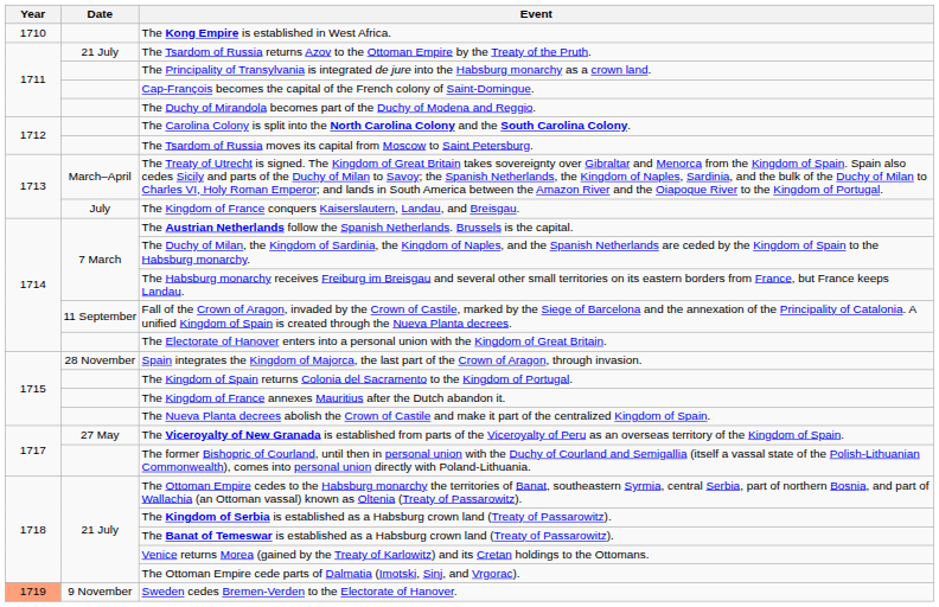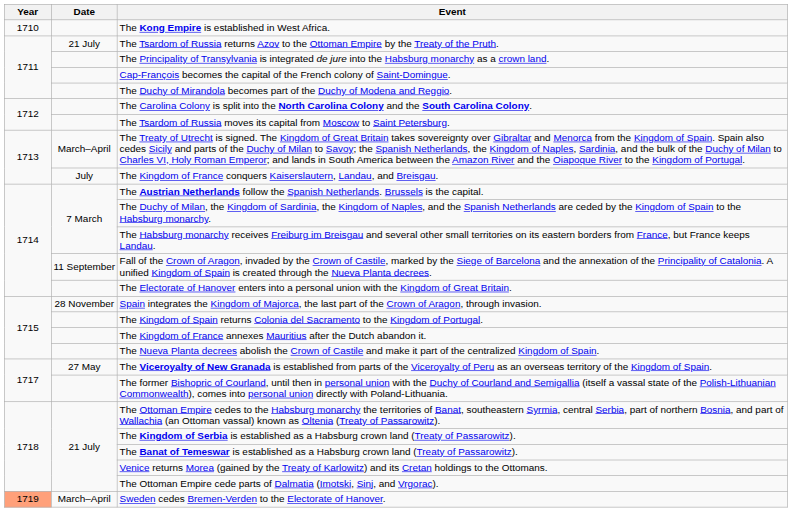 <table class=wikitable style="width:100%;">
 <tr>
 <th style="width:6%">Year</th>
 <th style="width:8%">Date</th>
 <th style="width:86%">Event</th>
 </tr>
 <tr>
 <td align=center>1710</td>
 <td></td>
 <td>The <strong><a href='#'>Kong Empire</a></strong> is established in West Africa.</td>
 </tr>
 <tr>
 <td rowspan=4 align=center>1711</td>
 <td align=center>21 July</td>
 <td>The <a href='#'>Tsardom of Russia</a> returns <a href='#'>Azov</a> to the <a href='#'>Ottoman Empire</a> by the <a href='#'>Treaty of the Pruth</a>.</td>
 </tr>
 <tr>
 <td></td>
 <td>The <a href='#'>Principality of Transylvania</a> is integrated <em>de jure</em> into the <a href='#'>Habsburg monarchy</a> as a <a href='#'>crown land</a>.</td>
 </tr>
 <tr>
 <td></td>
 <td><a href='#'>Cap-François</a> becomes the capital of the French colony of <a href='#'>Saint-Domingue</a>.</td>
 </tr>
 <tr>
 <td></td>
 <td>The <a href='#'>Duchy of Mirandola</a> becomes part of the <a href='#'>Duchy of Modena and Reggio</a>.</td>
 </tr>
 <tr>
 <td rowspan=2 align=center>1712</td>
 <td></td>
 <td>The <a href='#'>Carolina Colony</a> is split into the <strong><a href='#'>North Carolina Colony</a></strong> and the <strong><a href='#'>South Carolina Colony</a></strong>.</td>
 </tr>
 <tr>
 <td></td>
 <td>The <a href='#'>Tsardom of Russia</a> moves its capital from <a href='#'>Moscow</a> to <a href='#'>Saint Petersburg</a>.</td>
 </tr>
 <tr>
 <td rowspan=2 align=center>1713</td>
 <td align=center>March–April</td>
 <td>The <a href='#'>Treaty of Utrecht</a> is signed. The <a href='#'>Kingdom of Great Britain</a> takes sovereignty over <a href='#'>Gibraltar</a> and <a href='#'>Menorca</a> from the <a href='#'>Kingdom of Spain</a>. Spain also cedes <a href='#'>Sicily</a> and parts of the <a href='#'>Duchy of Milan</a> to <a href='#'>Savoy</a>; the <a href='#'>Spanish Netherlands</a>, the <a href='#'>Kingdom of Naples</a>, <a href='#'>Sardinia</a>, and the bulk of the <a href='#'>Duchy of Milan</a> to <a href='#'>Charles VI, Holy Roman Emperor</a>; and lands in South America between the <a href='#'>Amazon River</a> and the <a href='#'>Oiapoque River</a> to the <a href='#'>Kingdom of Portugal</a>.</td>
 </tr>
 <tr>
 <td align=center>July</td>
 <td>The <a href='#'>Kingdom of France</a> conquers <a href='#'>Kaiserslautern</a>, <a href='#'>Landau</a>, and <a href='#'>Breisgau</a>.</td>
 </tr>
 <tr>
 <td rowspan=5 align=center>1714</td>
 <td rowspan=3 align=center>7 March</td>
 <td>The <strong><a href='#'>Austrian Netherlands</a></strong> follow the <a href='#'>Spanish Netherlands</a>. <a href='#'>Brussels</a> is the capital.</td>
 </tr>
 <tr>
 <td>The <a href='#'>Duchy of Milan</a>, the <a href='#'>Kingdom of Sardinia</a>, the <a href='#'>Kingdom of Naples</a>, and the <a href='#'>Spanish Netherlands</a> are ceded by the <a href='#'>Kingdom of Spain</a> to the <a href='#'>Habsburg monarchy</a>.</td>
 </tr>
 <tr>
 <td>The <a href='#'>Habsburg monarchy</a> receives <a href='#'>Freiburg im Breisgau</a> and several other small territories on its eastern borders from <a href='#'>France</a>, but France keeps <a href='#'>Landau</a>.</td>
 </tr>
 <tr>
 <td align=center>11 September</td>
 <td>Fall of the <a href='#'>Crown of Aragon</a>, invaded by the <a href='#'>Crown of Castile</a>, marked by the <a href='#'>Siege of Barcelona</a> and the annexation of the <a href='#'>Principality of Catalonia</a>. A unified <a href='#'>Kingdom of Spain</a> is created through the <a href='#'>Nueva Planta decrees</a>.</td>
 </tr>
 <tr>
 <td></td>
 <td>The <a href='#'>Electorate of Hanover</a> enters into a personal union with the <a href='#'>Kingdom of Great Britain</a>.</td>
 </tr>
 <tr>
 <td rowspan=4 align=center>1715</td>
 <td align=center>28 November</td>
 <td><a href='#'>Spain</a> integrates the <a href='#'>Kingdom of Majorca</a>, the last part of the <a href='#'>Crown of Aragon</a>, through invasion.</td>
 </tr>
 <tr>
 <td></td>
 <td>The <a href='#'>Kingdom of Spain</a> returns <a href='#'>Colonia del Sacramento</a> to the <a href='#'>Kingdom of Portugal</a>.</td>
 </tr>
 <tr>
 <td></td>
 <td>The <a href='#'>Kingdom of France</a> annexes <a href='#'>Mauritius</a> after the Dutch abandon it.</td>
 </tr>
 <tr>
 <td></td>
 <td>The <a href='#'>Nueva Planta decrees</a> abolish the <a href='#'>Crown of Castile</a> and make it part of the centralized <a href='#'>Kingdom of Spain</a>.</td>
 </tr>
 <tr>
 <td rowspan=2 align=center>1717</td>
 <td align=center>27 May</td>
 <td>The <strong><a href='#'>Viceroyalty of New Granada</a></strong> is established from parts of the <a href='#'>Viceroyalty of Peru</a> as an overseas territory of the <a href='#'>Kingdom of Spain</a>.</td>
 </tr>
 <tr>
 <td></td>
 <td>The former <a href='#'>Bishopric of Courland</a>, until then in <a href='#'>personal union</a> with the <a href='#'>Duchy of Courland and Semigallia</a> (itself a vassal state of the <a href='#'>Polish-Lithuanian Commonwealth</a>), comes into <a href='#'>personal union</a> directly with Poland-Lithuania.</td>
 </tr>
 <tr>
 <td rowspan=5 align=center>1718</td>
 <td rowspan=5 align=center>21 July</td>
 <td>The <a href='#'>Ottoman Empire</a> cedes to the <a href='#'>Habsburg monarchy</a> the territories of <a href='#'>Banat</a>, southeastern <a href='#'>Syrmia</a>, central <a href='#'>Serbia</a>, part of northern <a href='#'>Bosnia</a>, and part of <a href='#'>Wallachia</a> (an Ottoman vassal) known as <a href='#'>Oltenia</a> (<a href='#'>Treaty of Passarowitz</a>).</td>
 </tr>
 <tr>
 <td>The <strong><a href='#'>Kingdom of Serbia</a></strong> is established as a Habsburg crown land (<a href='#'>Treaty of Passarowitz</a>).</td>
 </tr>
 <tr>
 <td>The <strong><a href='#'>Banat of Temeswar</a></strong> is established as a Habsburg crown land (<a href='#'>Treaty of Passarowitz</a>).</td>
 </tr>
 <tr>
 <td><a href='#'>Venice</a> returns <a href='#'>Morea</a> (gained by the <a href='#'>Treaty of Karlowitz</a>) and its <a href='#'>Cretan</a> holdings to the Ottomans.</td>
 </tr>
 <tr>
 <td>The Ottoman Empire cede parts of <a href='#'>Dalmatia</a> (<a href='#'>Imotski</a>, <a href='#'>Sinj</a>, and <a href='#'>Vrgorac</a>).</td>
 </tr>
 <tr>
 <td align=center style="background: lightsalmon;">1719</td>
-<td align=center>9 November</td>
+<td align=center>March–April</td>
 <td><a href='#'>Sweden</a> cedes <a href='#'>Bremen-Verden</a> to the <a href='#'>Electorate of Hanover</a>.</td>
 </tr>
 </table>
